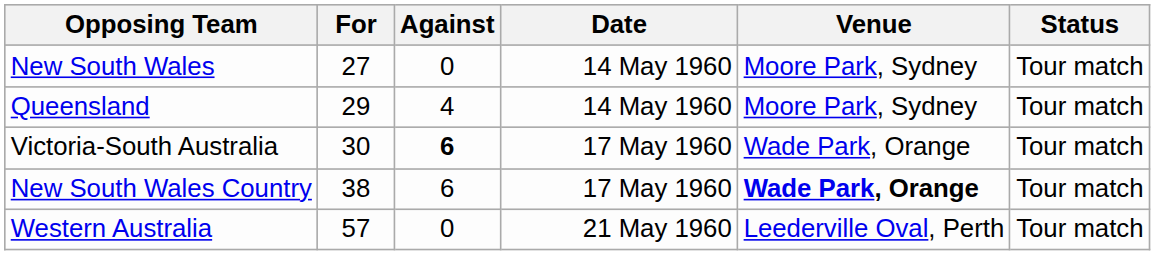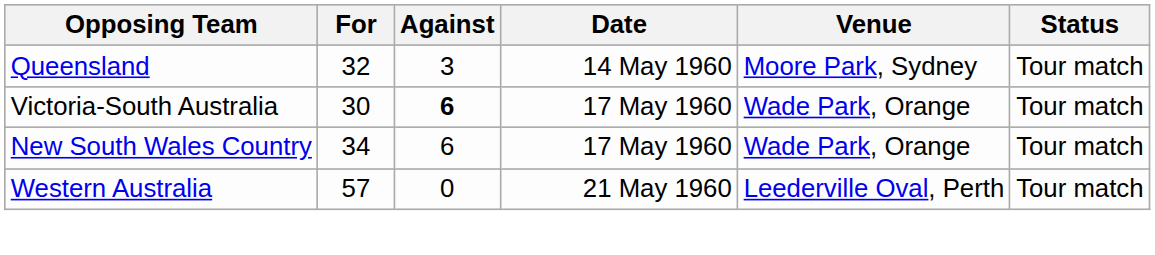 <table class=wikitable>
 <tr>
 <th>Opposing Team</th>
 <th>For</th>
 <th>Against</th>
 <th>Date</th>
 <th>Venue</th>
 <th>Status</th>
 </tr>
 <tr bgcolor=#fdfdfd>
-<td><a href='#'>New South Wales</a></td>
-<td align=center width=40>27</td>
-<td align=center width=40>0</td>
-<td width=140 align=right>14 May 1960</td>
-<td><a href='#'>Moore Park</a>, Sydney</td>
-<td>Tour match</td>
-</tr>
-<tr bgcolor=#fdfdfd>
 <td><a href='#'>Queensland</a></td>
-<td align=center width=40>29</td>
-<td align=center width=40>4</td>
+<td align=center width=40>32</td>
+<td align=center width=40>3</td>
 <td width=140 align=right>14 May 1960</td>
 <td><a href='#'>Moore Park</a>, Sydney</td>
 <td>Tour match</td>
 </tr>
 <tr bgcolor=#fdfdfd>
 <td>Victoria-South Australia</td>
 <td align=center width=40>30</td>
 <td align=center width=40><strong>6</strong></td>
 <td width=140 align=right>17 May 1960</td>
 <td><a href='#'>Wade Park</a>, Orange</td>
 <td>Tour match</td>
 </tr>
 <tr bgcolor=#fdfdfd>
 <td><a href='#'>New South Wales Country</a></td>
-<td align=center width=40>38</td>
+<td align=center width=40>34</td>
 <td align=center width=40>6</td>
 <td width=140 align=right>17 May 1960</td>
-<td><strong><a href='#'>Wade Park</a>, Orange</strong></td>
+<td><a href='#'>Wade Park</a>, Orange</td>
 <td>Tour match</td>
 </tr>
 <tr bgcolor=#fdfdfd>
 <td><a href='#'>Western Australia</a></td>
 <td align=center width=40>57</td>
 <td align=center width=40>0</td>
 <td width=140 align=right>21 May 1960</td>
 <td><a href='#'>Leederville Oval</a>, Perth</td>
 <td>Tour match</td>
 </tr>
 </table>
